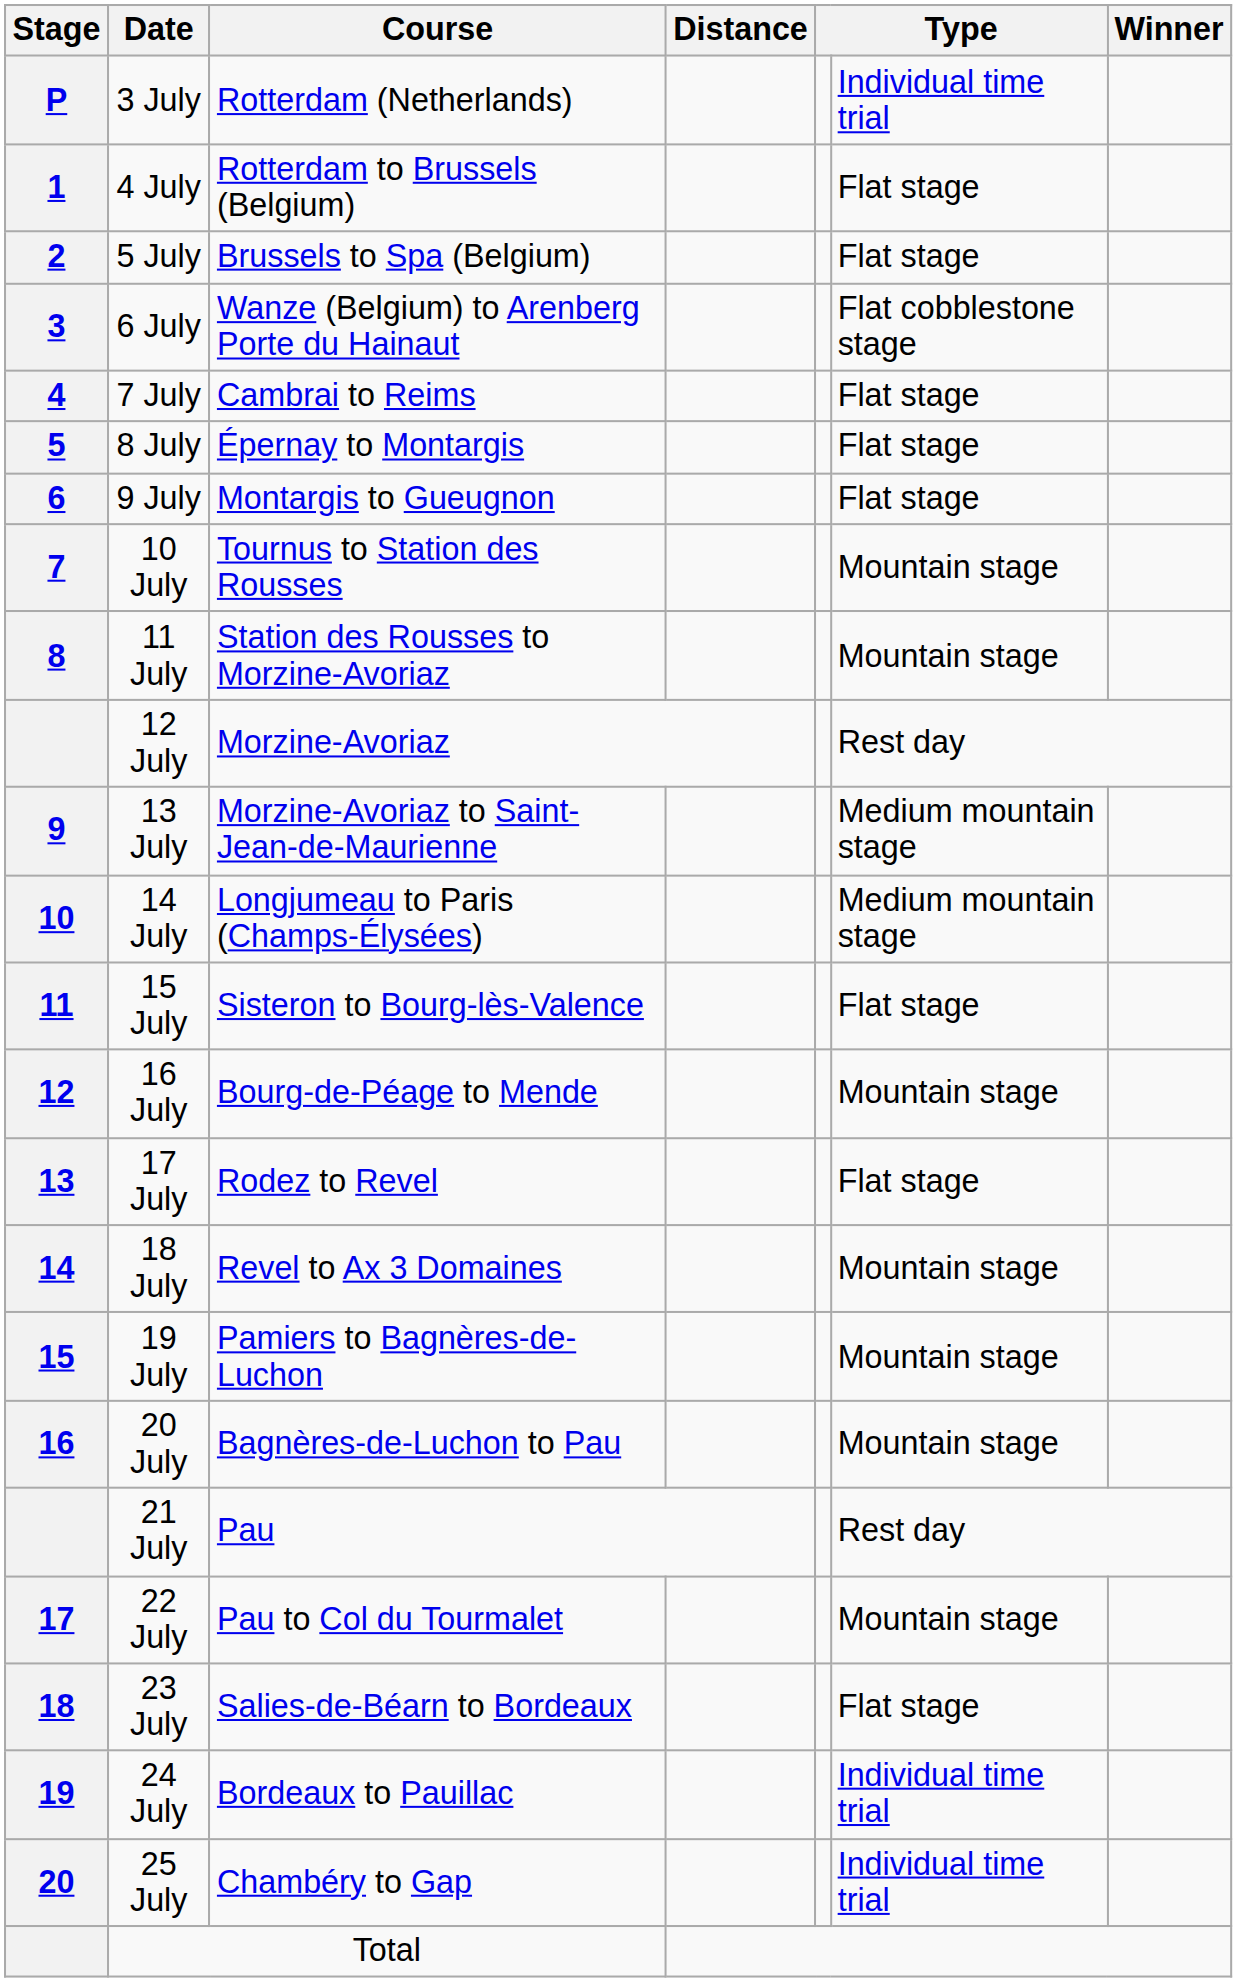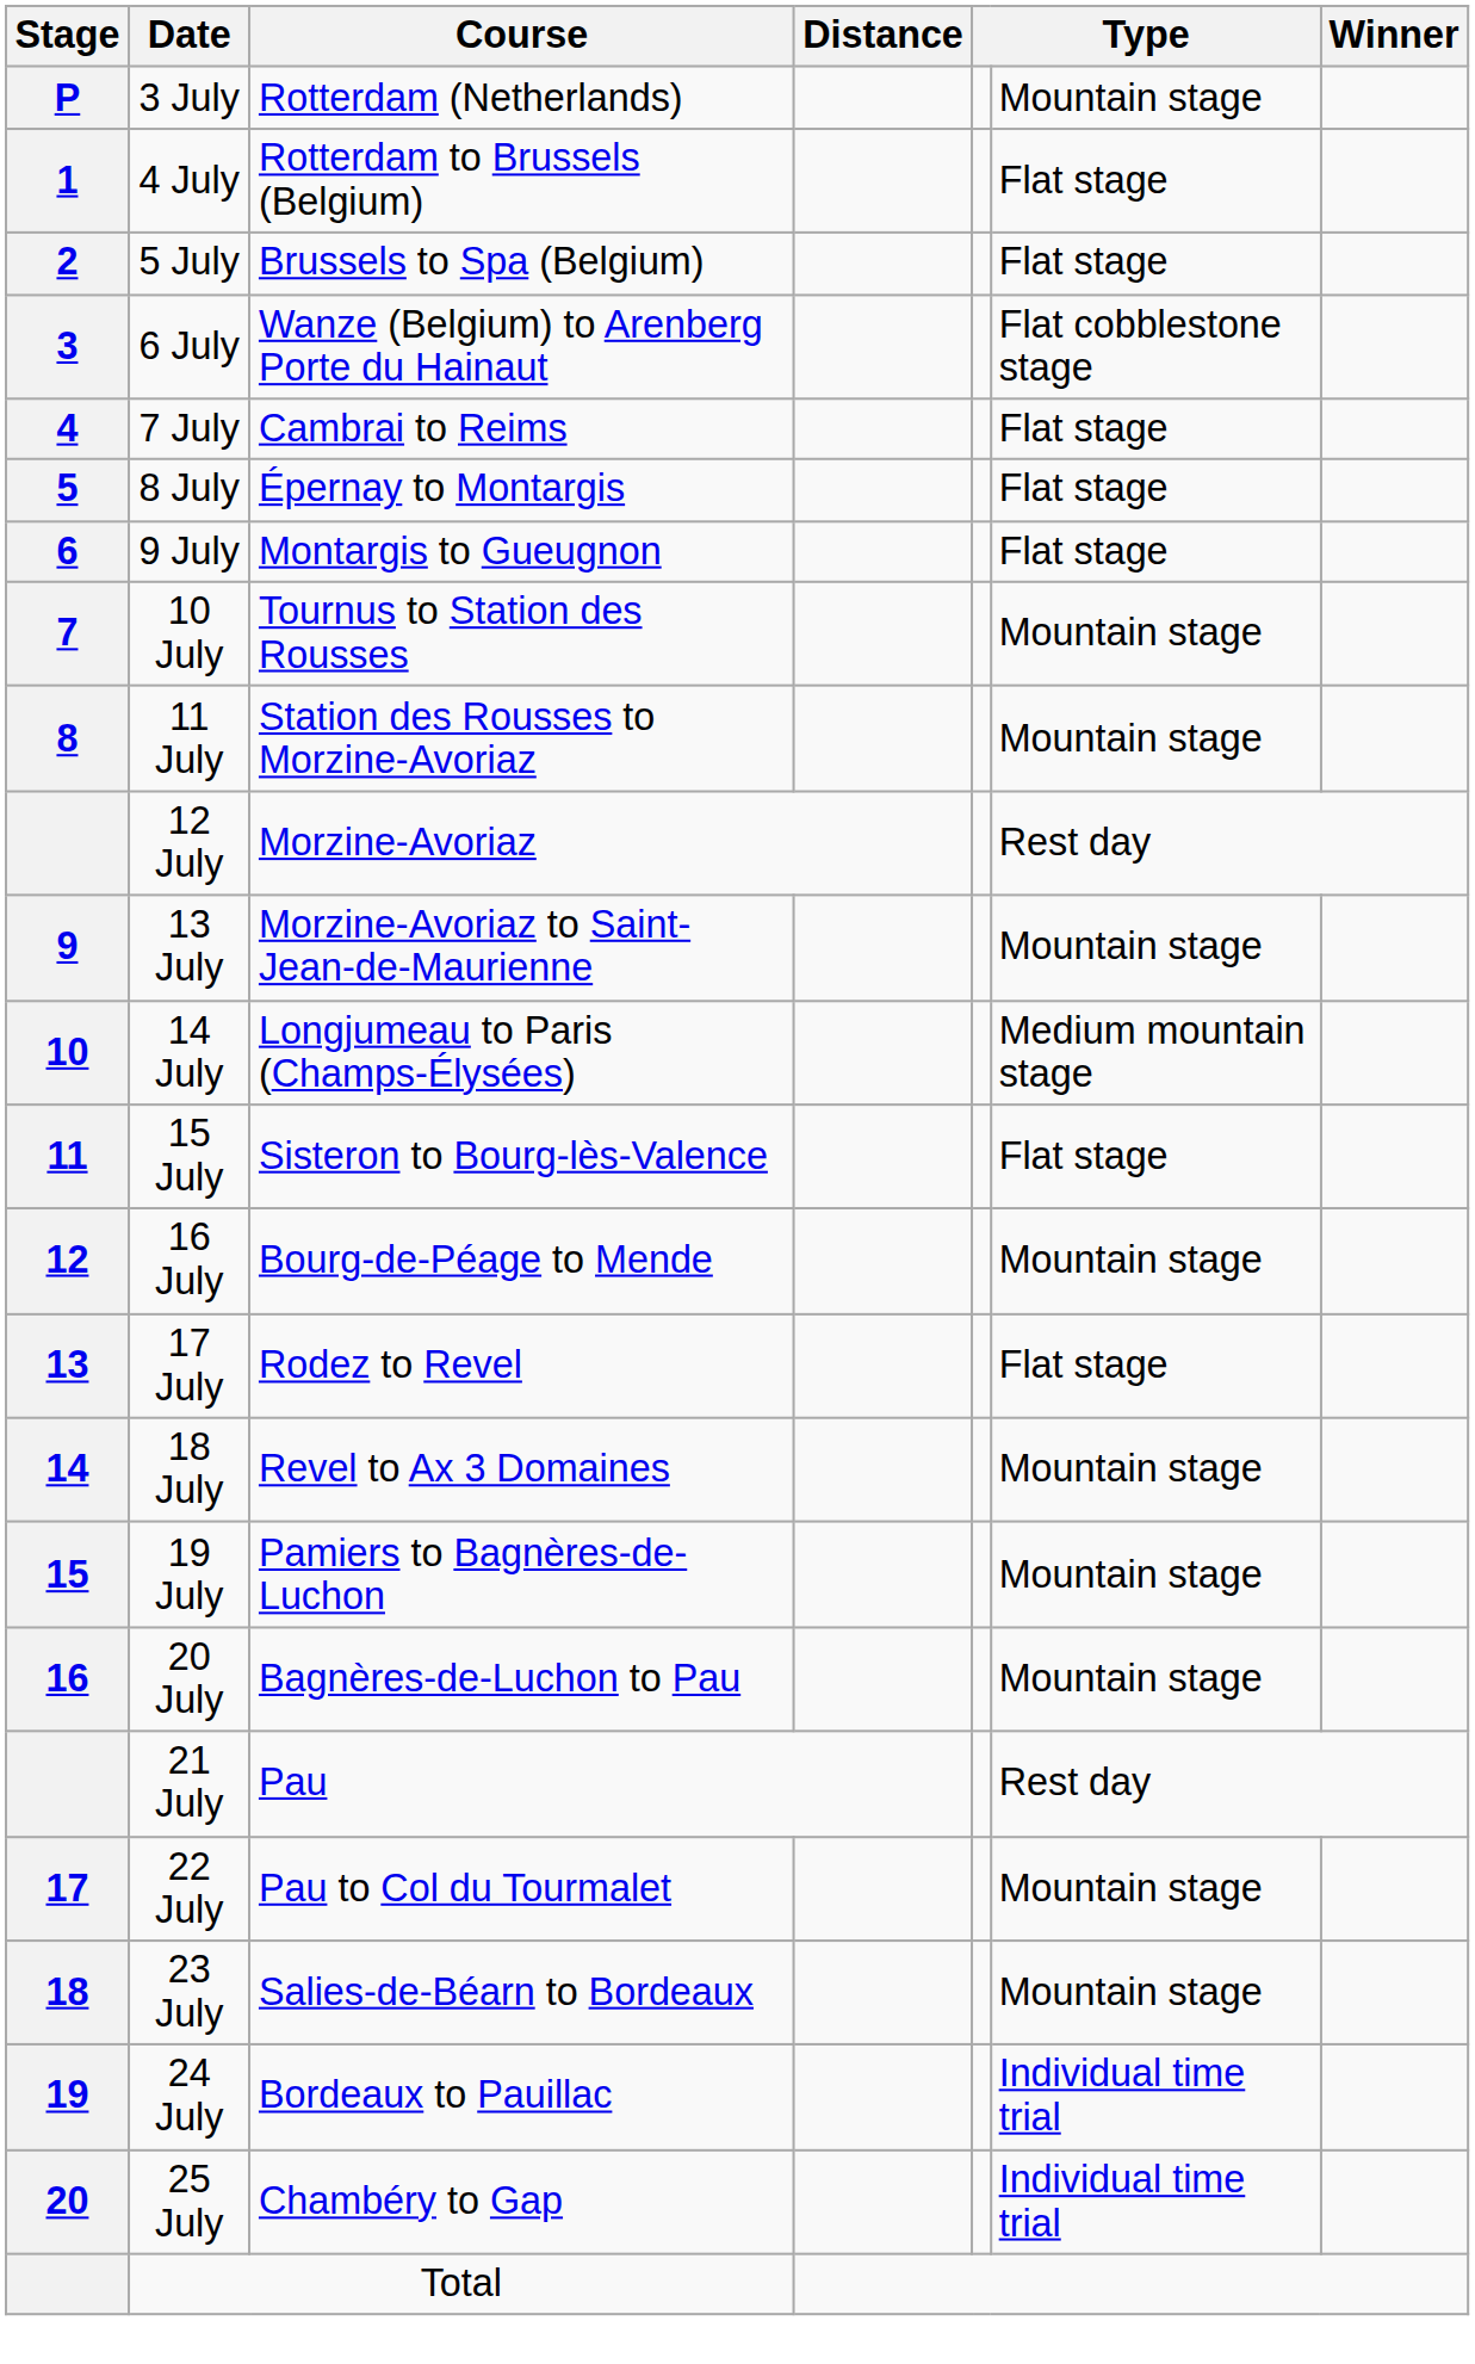 <table class="wikitable">
 <tr>
 <th scope="col">Stage</th>
 <th scope="col">Date</th>
 <th scope="col">Course</th>
 <th scope="col">Distance</th>
 <th scope="col" colspan="2">Type</th>
 <th scope="col">Winner</th>
 </tr>
 <tr>
 <th scope="row"><a href='#'>P</a></th>
 <td style="text-align:center;">3 July</td>
 <td><a href='#'>Rotterdam</a> (Netherlands)</td>
 <td style="text-align:center;"></td>
 <td style="text-align:center;"></td>
-<td><a href='#'>Individual time trial</a></td>
+<td>Mountain stage</td>
 <td></td>
 </tr>
 <tr>
 <th scope="row"><a href='#'>1</a></th>
 <td style="text-align:center;">4 July</td>
 <td><a href='#'>Rotterdam</a> to <a href='#'>Brussels</a> (Belgium)</td>
 <td style="text-align:center;"></td>
 <td></td>
 <td>Flat stage</td>
 <td></td>
 </tr>
 <tr>
 <th scope="row"><a href='#'>2</a></th>
 <td style="text-align:center;">5 July</td>
 <td><a href='#'>Brussels</a> to <a href='#'>Spa</a> (Belgium)</td>
 <td style="text-align:center;"></td>
 <td></td>
 <td>Flat stage</td>
 <td></td>
 </tr>
 <tr>
 <th scope="row"><a href='#'>3</a></th>
 <td style="text-align:center;">6 July</td>
 <td><a href='#'>Wanze</a> (Belgium) to <a href='#'>Arenberg Porte du Hainaut</a></td>
 <td style="text-align:center;"></td>
 <td></td>
 <td>Flat cobblestone stage</td>
 <td></td>
 </tr>
 <tr>
 <th scope="row"><a href='#'>4</a></th>
 <td style="text-align:center;">7 July</td>
 <td><a href='#'>Cambrai</a> to <a href='#'>Reims</a></td>
 <td style="text-align:center;"></td>
 <td></td>
 <td>Flat stage</td>
 <td></td>
 </tr>
 <tr>
 <th scope="row"><a href='#'>5</a></th>
 <td style="text-align:center;">8 July</td>
 <td><a href='#'>Épernay</a> to <a href='#'>Montargis</a></td>
 <td style="text-align:center;"></td>
 <td></td>
 <td>Flat stage</td>
 <td></td>
 </tr>
 <tr>
 <th scope="row"><a href='#'>6</a></th>
 <td style="text-align:center;">9 July</td>
 <td><a href='#'>Montargis</a> to <a href='#'>Gueugnon</a></td>
 <td style="text-align:center;"></td>
 <td></td>
 <td>Flat stage</td>
 <td></td>
 </tr>
 <tr>
 <th scope="row"><a href='#'>7</a></th>
 <td style="text-align:center;">10 July</td>
 <td><a href='#'>Tournus</a> to <a href='#'>Station des Rousses</a></td>
 <td style="text-align:center;"></td>
 <td></td>
 <td>Mountain stage</td>
 <td></td>
 </tr>
 <tr>
 <th scope="row"><a href='#'>8</a></th>
 <td style="text-align:center;">11 July</td>
 <td><a href='#'>Station des Rousses</a> to <a href='#'>Morzine-Avoriaz</a></td>
 <td style="text-align:center;"></td>
 <td></td>
 <td>Mountain stage</td>
 <td></td>
 </tr>
 <tr>
 <th scope="row"></th>
 <td style="text-align:center;">12 July</td>
 <td colspan="2"><a href='#'>Morzine-Avoriaz</a></td>
 <td></td>
 <td colspan="2">Rest day</td>
 </tr>
 <tr>
 <th scope="row"><a href='#'>9</a></th>
 <td style="text-align:center;">13 July</td>
 <td><a href='#'>Morzine-Avoriaz</a> to <a href='#'>Saint-Jean-de-Maurienne</a></td>
 <td style="text-align:center;"></td>
 <td></td>
-<td>Medium mountain stage</td>
+<td>Mountain stage</td>
 <td></td>
 </tr>
 <tr>
 <th scope="row"><a href='#'>10</a></th>
 <td style="text-align:center;">14 July</td>
 <td><a href='#'>Longjumeau</a> to Paris (<a href='#'>Champs-Élysées</a>)</td>
 <td style="text-align:center;"></td>
 <td></td>
 <td>Medium mountain stage</td>
 <td></td>
 </tr>
 <tr>
 <th scope="row"><a href='#'>11</a></th>
 <td style="text-align:center;">15 July</td>
 <td><a href='#'>Sisteron</a> to <a href='#'>Bourg-lès-Valence</a></td>
 <td style="text-align:center;"></td>
 <td></td>
 <td>Flat stage</td>
 <td></td>
 </tr>
 <tr>
 <th scope="row"><a href='#'>12</a></th>
 <td style="text-align:center;">16 July</td>
 <td><a href='#'>Bourg-de-Péage</a> to <a href='#'>Mende</a></td>
 <td style="text-align:center;"></td>
 <td></td>
 <td>Mountain stage</td>
 <td></td>
 </tr>
 <tr>
 <th scope="row"><a href='#'>13</a></th>
 <td style="text-align:center;">17 July</td>
 <td><a href='#'>Rodez</a> to <a href='#'>Revel</a></td>
 <td style="text-align:center;"></td>
 <td></td>
 <td>Flat stage</td>
 <td></td>
 </tr>
 <tr>
 <th scope="row"><a href='#'>14</a></th>
 <td style="text-align:center;">18 July</td>
 <td><a href='#'>Revel</a> to <a href='#'>Ax 3 Domaines</a></td>
 <td style="text-align:center;"></td>
 <td></td>
 <td>Mountain stage</td>
 <td></td>
 </tr>
 <tr>
 <th scope="row"><a href='#'>15</a></th>
 <td style="text-align:center;">19 July</td>
 <td><a href='#'>Pamiers</a> to <a href='#'>Bagnères-de-Luchon</a></td>
 <td style="text-align:center;"></td>
 <td></td>
 <td>Mountain stage</td>
 <td></td>
 </tr>
 <tr>
 <th scope="row"><a href='#'>16</a></th>
 <td style="text-align:center;">20 July</td>
 <td><a href='#'>Bagnères-de-Luchon</a> to <a href='#'>Pau</a></td>
 <td style="text-align:center;"></td>
 <td></td>
 <td>Mountain stage</td>
 <td></td>
 </tr>
 <tr>
 <th scope="row"></th>
 <td style="text-align:center;">21 July</td>
 <td colspan="2"><a href='#'>Pau</a></td>
 <td></td>
 <td colspan="2">Rest day</td>
 </tr>
 <tr>
 <th scope="row"><a href='#'>17</a></th>
 <td style="text-align:center;">22 July</td>
 <td><a href='#'>Pau</a> to <a href='#'>Col du Tourmalet</a></td>
 <td style="text-align:center;"></td>
 <td></td>
 <td>Mountain stage</td>
 <td></td>
 </tr>
 <tr>
 <th scope="row"><a href='#'>18</a></th>
 <td style="text-align:center;">23 July</td>
 <td><a href='#'>Salies-de-Béarn</a> to <a href='#'>Bordeaux</a></td>
 <td style="text-align:center;"></td>
 <td></td>
-<td>Flat stage</td>
+<td>Mountain stage</td>
 <td></td>
 </tr>
 <tr>
 <th scope="row"><a href='#'>19</a></th>
 <td style="text-align:center;">24 July</td>
 <td><a href='#'>Bordeaux</a> to <a href='#'>Pauillac</a></td>
 <td style="text-align:center;"></td>
 <td style="text-align:center;"></td>
 <td><a href='#'>Individual time trial</a></td>
 <td></td>
 </tr>
 <tr>
 <th scope="row"><a href='#'>20</a></th>
 <td style="text-align:center;">25 July</td>
 <td><a href='#'>Chambéry</a> to <a href='#'>Gap</a></td>
 <td style="text-align:center;"></td>
 <td></td>
 <td><a href='#'>Individual time trial</a></td>
 <td></td>
 </tr>
 <tr>
 <th scope="row"></th>
 <td colspan="2" style="text-align:center">Total</td>
 <td colspan="4" style="text-align:center"></td>
 </tr>
 </table>
